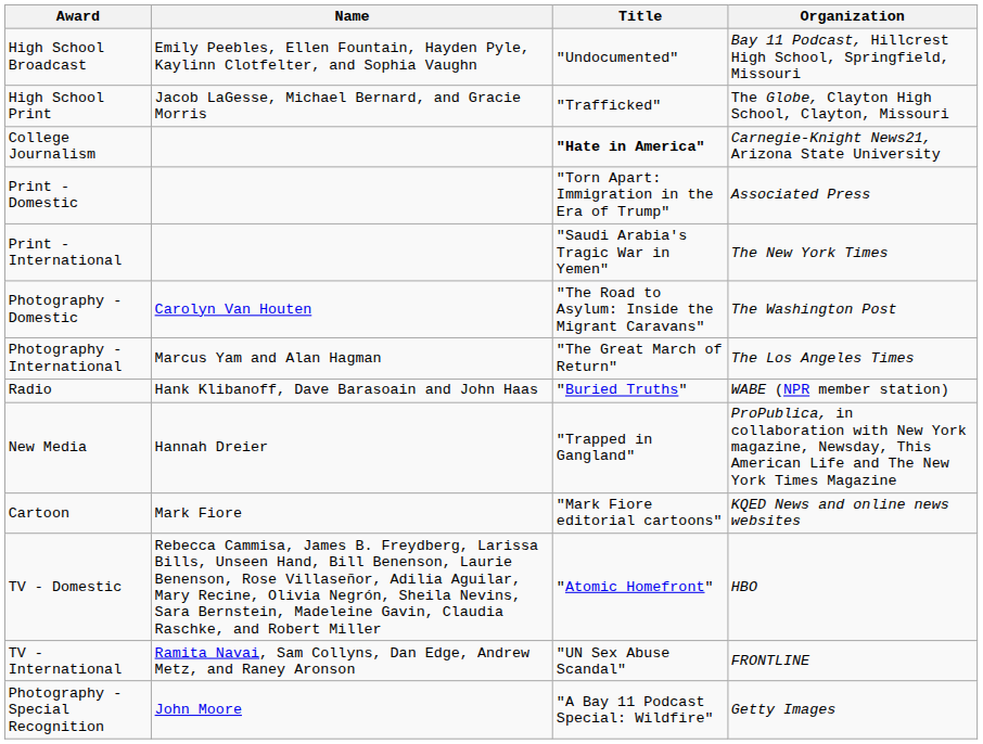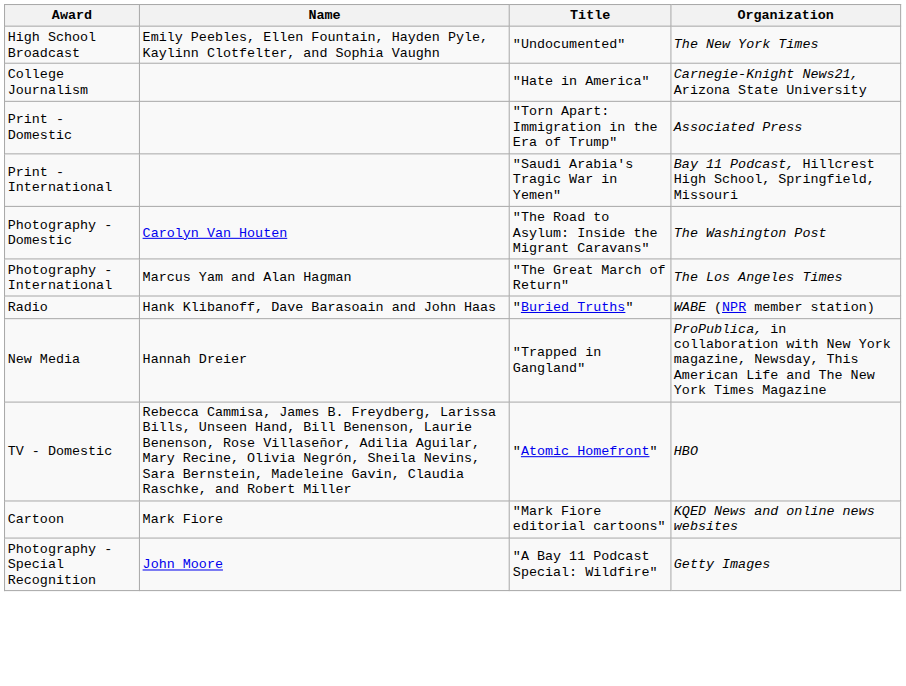 <table class="wikitable">
 <tr>
 <th>Award</th>
 <th>Name</th>
 <th>Title</th>
 <th>Organization</th>
 </tr>
 <tr>
 <td>High School Broadcast</td>
 <td>Emily Peebles, Ellen Fountain, Hayden Pyle, Kaylinn Clotfelter, and Sophia Vaughn</td>
 <td>"Undocumented"</td>
-<td><em>Bay 11 Podcast,</em> Hillcrest High School, Springfield, Missouri</td>
-</tr>
-<tr>
-<td>High School Print</td>
-<td>Jacob LaGesse, Michael Bernard, and Gracie Morris</td>
-<td>"Trafficked"</td>
-<td>The <em>Globe,</em> Clayton High School, Clayton, Missouri</td>
+<td><em>The New York Times</em></td>
 </tr>
 <tr>
 <td>College Journalism</td>
 <td></td>
-<td><strong>"Hate in America"</strong></td>
+<td>"Hate in America"</td>
 <td><em>Carnegie-Knight News21,</em> Arizona State University</td>
 </tr>
 <tr>
 <td>Print - Domestic</td>
 <td></td>
 <td>"Torn Apart: Immigration in the Era of Trump"</td>
 <td><em>Associated Press</em></td>
 </tr>
 <tr>
 <td>Print - International</td>
 <td></td>
 <td>"Saudi Arabia's Tragic War in Yemen"</td>
-<td><em>The New York Times</em></td>
+<td><em>Bay 11 Podcast,</em> Hillcrest High School, Springfield, Missouri</td>
 </tr>
 <tr>
 <td>Photography - Domestic</td>
 <td><a href='#'>Carolyn Van Houten</a></td>
 <td>"The Road to Asylum: Inside the Migrant Caravans"</td>
 <td><em>The Washington Post</em></td>
 </tr>
 <tr>
 <td>Photography - International</td>
 <td>Marcus Yam and Alan Hagman</td>
 <td>"The Great March of Return"</td>
 <td><em>The Los Angeles Times</em></td>
 </tr>
 <tr>
 <td>Radio</td>
 <td>Hank Klibanoff, Dave Barasoain and John Haas</td>
 <td>"<a href='#'>Buried Truths</a>"</td>
 <td><em>WABE</em> (<a href='#'>NPR</a> member station)</td>
 </tr>
 <tr>
 <td>New Media</td>
 <td>Hannah Dreier</td>
 <td>"Trapped in Gangland"</td>
 <td><em>ProPublica,</em> in collaboration with New York magazine, Newsday, This American Life and The New York Times Magazine</td>
 </tr>
 <tr>
-<td>Cartoon</td>
-<td>Mark Fiore</td>
-<td>"Mark Fiore editorial cartoons"</td>
-<td><em>KQED News and online news websites</em></td>
-</tr>
-<tr>
 <td>TV - Domestic</td>
 <td>Rebecca Cammisa, James B. Freydberg, Larissa Bills, Unseen Hand, Bill Benenson, Laurie Benenson, Rose Villaseñor, Adilia Aguilar, Mary Recine, Olivia Negrón, Sheila Nevins, Sara Bernstein, Madeleine Gavin, Claudia Raschke, and Robert Miller</td>
 <td>"<a href='#'>Atomic Homefront</a>"</td>
 <td><em>HBO</em></td>
 </tr>
 <tr>
-<td>TV - International</td>
-<td><a href='#'>Ramita Navai</a>, Sam Collyns, Dan Edge, Andrew Metz, and Raney Aronson</td>
-<td>"UN Sex Abuse Scandal"</td>
-<td><em>FRONTLINE</em></td>
+<td>Cartoon</td>
+<td>Mark Fiore</td>
+<td>"Mark Fiore editorial cartoons"</td>
+<td><em>KQED News and online news websites</em></td>
 </tr>
 <tr>
 <td>Photography - Special Recognition</td>
 <td><a href='#'>John Moore</a></td>
 <td>"A Bay 11 Podcast Special: Wildfire"</td>
 <td><em>Getty Images</em></td>
 </tr>
 </table>
